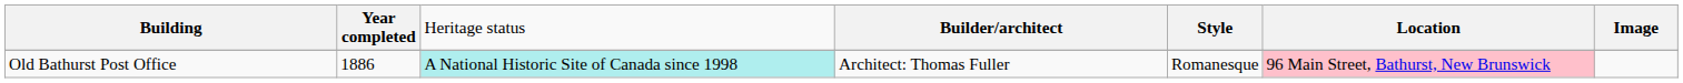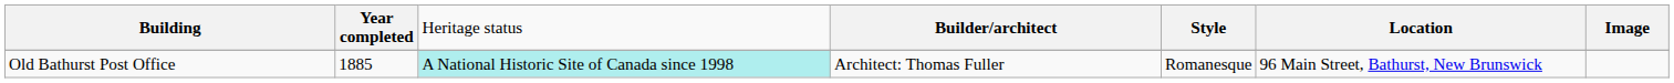 <table class="wikitable" style="margin:1em auto;">
 <tr>
 <th width=20%>Building</th>
 <th width=5%>Year completed</th>
 <td width=25%>Heritage status</td>
 <th width=20%>Builder/architect</th>
 <th width=5%>Style</th>
 <th width=20%>Location</th>
 <th width=5%>Image</th>
 </tr>
 <tr>
 </tr>
 <tr>
 <td>Old Bathurst Post Office</td>
-<td>1886</td>
+<td>1885</td>
 <td style="background: paleturquoise;">A National Historic Site of Canada since 1998</td>
 <td>Architect: Thomas Fuller</td>
 <td>Romanesque</td>
-<td style="background: pink;">96 Main Street, <a href='#'>Bathurst, New Brunswick</a></td>
+<td>96 Main Street, <a href='#'>Bathurst, New Brunswick</a></td>
 <td></td>
 </tr>
 </table>
